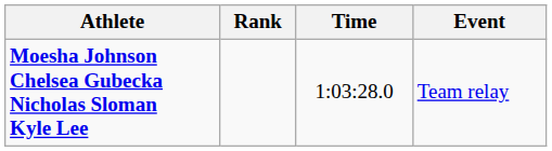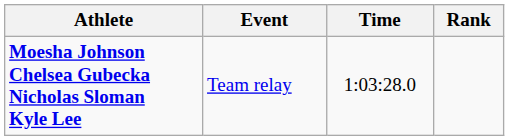 <table class="wikitable" style="text-align:center; font-size:90%; width:30%;">
 <tr>
 <th>Athlete</th>
+<th>Event</th>
+<th>Time</th>
 <th>Rank</th>
-<th>Time</th>
-<th>Event</th>
 </tr>
 <tr '>
 <td align=left><strong><a href='#'>Moesha Johnson</a></strong><br><strong><a href='#'>Chelsea Gubecka</a></strong><br><strong><a href='#'>Nicholas Sloman</a></strong><br><strong><a href='#'>Kyle Lee</a></strong></td>
+<td align=left><a href='#'>Team relay</a></td>
+<td>1:03:28.0</td>
 <td></td>
-<td>1:03:28.0</td>
-<td align=left><a href='#'>Team relay</a></td>
 </tr>
 </table>
